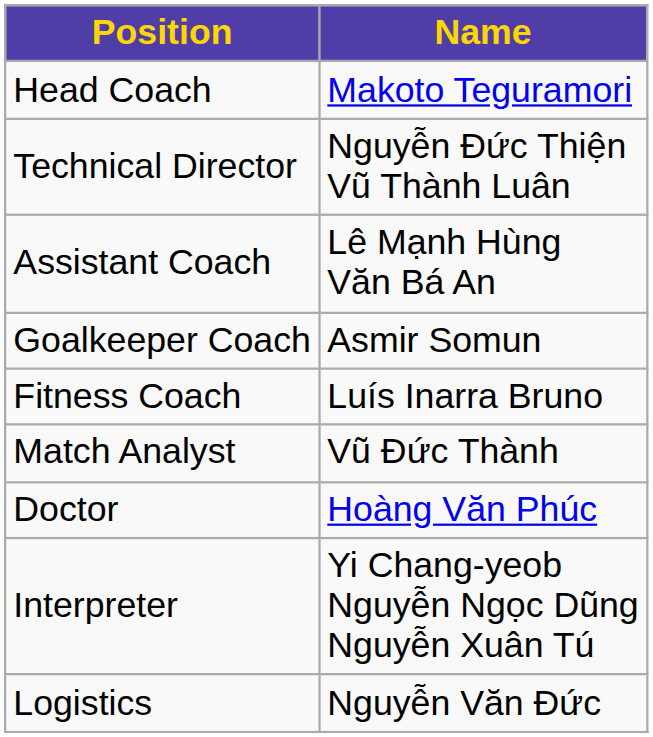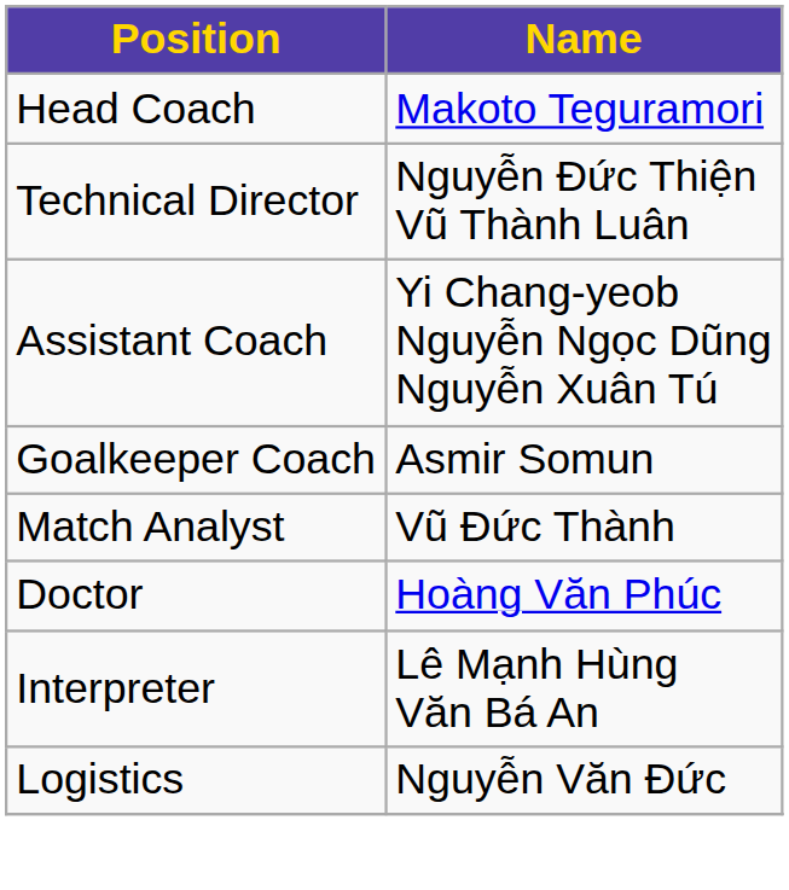 <table class="wikitable">
 <tr>
 <th style="background:#513da7; color:#FFD700">Position</th>
 <th style="background:#513da7; color:#FFD700">Name</th>
 </tr>
 <tr>
 <td>Head Coach</td>
 <td> <a href='#'>Makoto Teguramori</a></td>
 </tr>
 <tr>
 <td>Technical Director</td>
 <td> Nguyễn Đức Thiện <br>  Vũ Thành Luân</td>
 </tr>
 <tr>
 <td>Assistant Coach</td>
-<td> Lê Mạnh Hùng <br>  Văn Bá An</td>
+<td> Yi Chang-yeob <br>  Nguyễn Ngọc Dũng <br>  Nguyễn Xuân Tú</td>
 </tr>
 <tr>
 <td>Goalkeeper Coach</td>
 <td> Asmir Somun</td>
-</tr>
-<tr>
-<td>Fitness Coach</td>
-<td> Luís Inarra Bruno</td>
 </tr>
 <tr>
 <td>Match Analyst</td>
 <td> Vũ Đức Thành</td>
 </tr>
 <tr>
 <td>Doctor</td>
 <td> <a href='#'>Hoàng Văn Phúc</a></td>
 </tr>
 <tr>
 <td>Interpreter</td>
-<td> Yi Chang-yeob <br>  Nguyễn Ngọc Dũng <br>  Nguyễn Xuân Tú</td>
+<td> Lê Mạnh Hùng <br>  Văn Bá An</td>
 </tr>
 <tr>
 <td>Logistics</td>
 <td> Nguyễn Văn Đức</td>
 </tr>
 <tr>
 </tr>
 </table>
